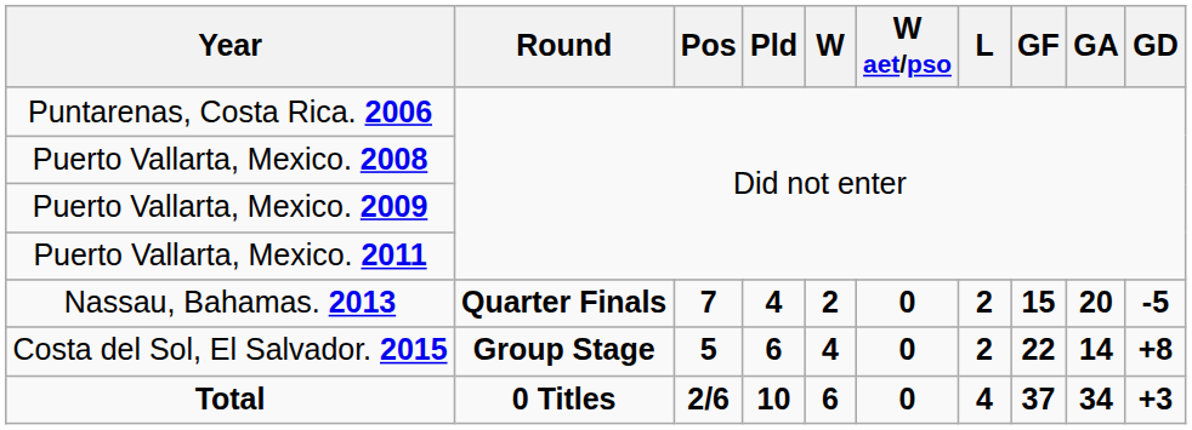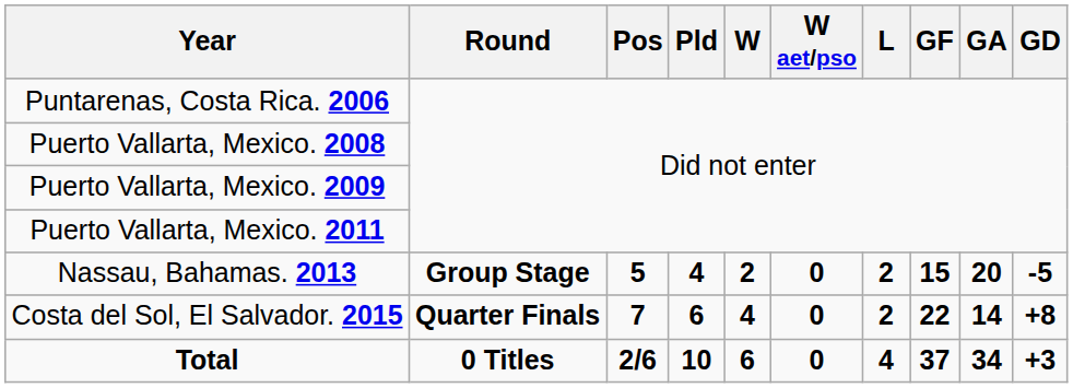 <table class="wikitable" style="text-align: center;">
 <tr>
 <th>Year</th>
 <th>Round</th>
 <th width=20>Pos</th>
 <th width=20>Pld</th>
 <th width=20>W</th>
 <th width=20>W<br><small><a href='#'>aet</a>/<a href='#'>pso</a></small></th>
 <th width=20>L</th>
 <th width=20>GF</th>
 <th width=20>GA</th>
 <th width=20>GD</th>
 </tr>
 <tr style="background:;">
 <td>Puntarenas, Costa Rica. <strong><a href='#'>2006</a></strong></td>
 <td rowspan=4 colspan=9>Did not enter</td>
 </tr>
 <tr style="background:;">
 <td>Puerto Vallarta, Mexico. <strong><a href='#'>2008</a></strong></td>
 </tr>
 <tr style="background:;">
 <td>Puerto Vallarta, Mexico. <strong><a href='#'>2009</a></strong></td>
 </tr>
 <tr style="background:;">
 <td>Puerto Vallarta, Mexico. <strong><a href='#'>2011</a></strong></td>
 </tr>
 <tr style="background:;">
 <td>Nassau, Bahamas. <strong><a href='#'>2013</a></strong></td>
-<td><strong>Quarter Finals</strong></td>
-<td><strong>7</strong></td>
+<td><strong>Group Stage</strong></td>
+<td><strong>5</strong></td>
 <td><strong>4</strong></td>
 <td><strong>2</strong></td>
 <td><strong>0</strong></td>
 <td><strong>2</strong></td>
 <td><strong>15</strong></td>
 <td><strong>20</strong></td>
 <td><strong>-5</strong></td>
 </tr>
 <tr style="background:;">
 <td>Costa del Sol, El Salvador. <strong><a href='#'>2015</a></strong></td>
-<td><strong>Group Stage</strong></td>
-<td><strong>5</strong></td>
+<td><strong>Quarter Finals</strong></td>
+<td><strong>7</strong></td>
 <td><strong>6</strong></td>
 <td><strong>4</strong></td>
 <td><strong>0</strong></td>
 <td><strong>2</strong></td>
 <td><strong>22</strong></td>
 <td><strong>14</strong></td>
 <td><strong>+8</strong></td>
 </tr>
 <tr>
 <td><strong>Total</strong></td>
 <td><strong>0 Titles</strong></td>
 <td><strong>2/6</strong></td>
 <td><strong>10</strong></td>
 <td><strong>6</strong></td>
 <td><strong>0</strong></td>
 <td><strong>4</strong></td>
 <td><strong>37</strong></td>
 <td><strong>34</strong></td>
 <td><strong>+3</strong></td>
 </tr>
 </table>
